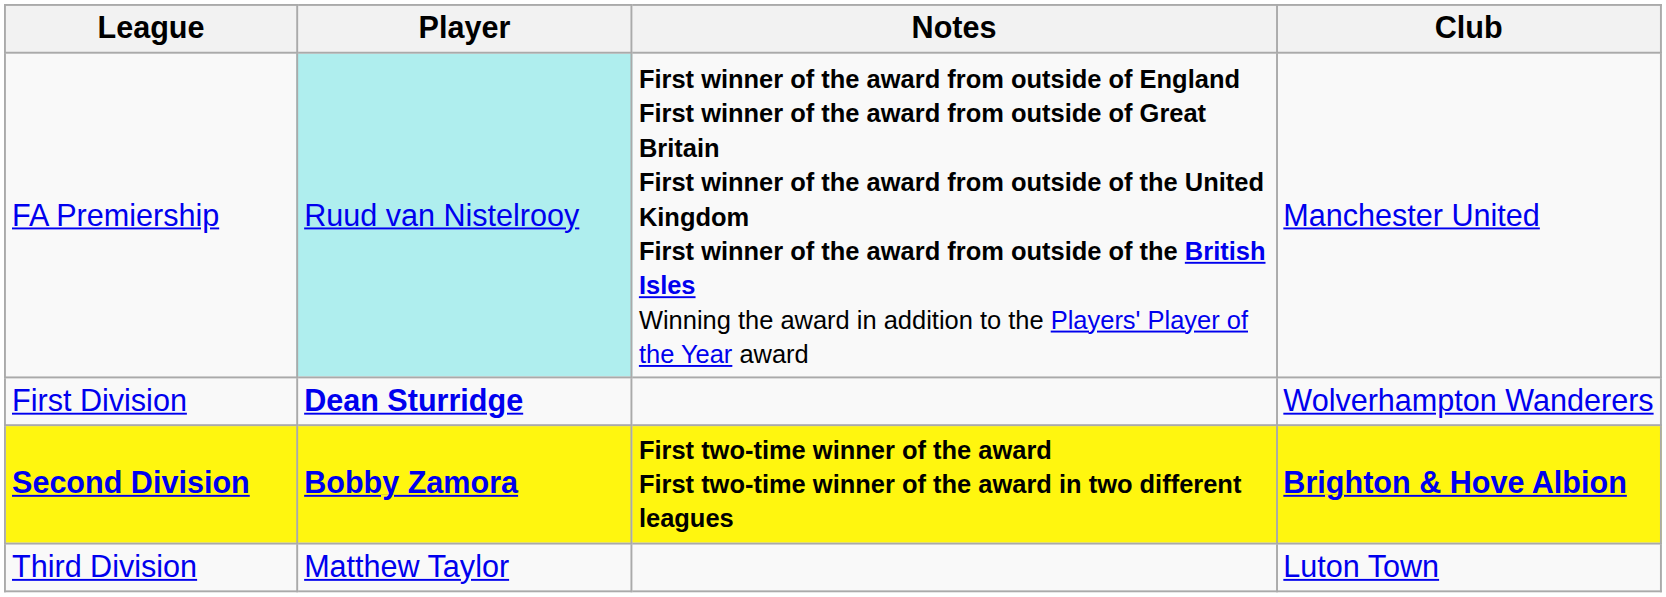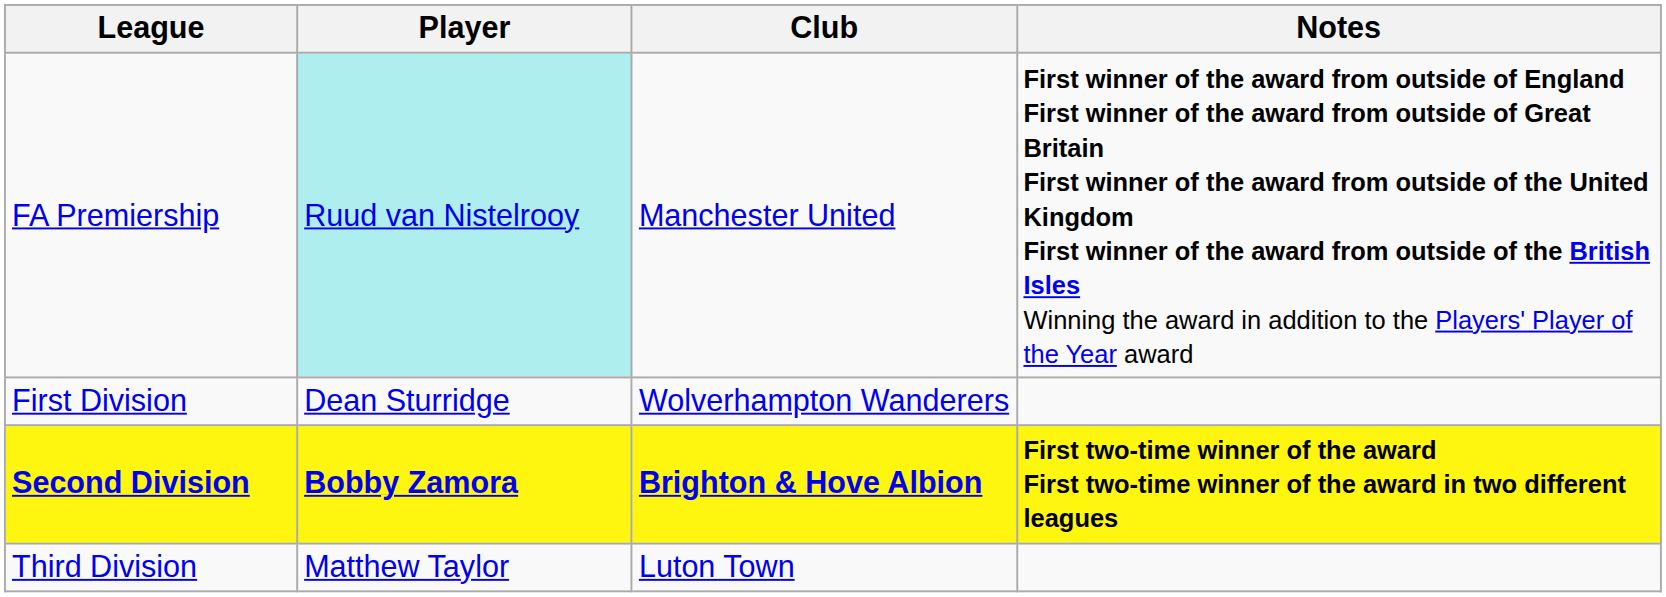 <table class="wikitable">
 <tr>
 <th>League</th>
 <th>Player</th>
+<th>Club</th>
 <th width="350px">Notes</th>
-<th>Club</th>
 </tr>
 <tr>
 <td width="150px"><a href='#'>FA Premiership</a></td>
 <td width="175px" style="background: paleturquoise;"> <a href='#'>Ruud van Nistelrooy</a></td>
+<td width="200px"><a href='#'>Manchester United</a></td>
 <td><small><strong>First winner of the award from outside of England</strong><br><strong>First winner of the award from outside of Great Britain</strong><br><strong>First winner of the award from outside of the United Kingdom</strong><br><strong>First winner of the award from outside of the <a href='#'>British Isles</a></strong><br>Winning the award in addition to the <a href='#'>Players' Player of the Year</a> award</small></td>
-<td width="200px"><a href='#'>Manchester United</a></td>
 </tr>
 <tr>
 <td><a href='#'>First Division</a></td>
-<td><strong> <a href='#'>Dean Sturridge</a></strong></td>
+<td> <a href='#'>Dean Sturridge</a></td>
+<td><a href='#'>Wolverhampton Wanderers</a></td>
 <td></td>
-<td><a href='#'>Wolverhampton Wanderers</a></td>
 </tr>
 <tr bgcolor=#FFF60F>
 <td><strong><a href='#'>Second Division</a></strong></td>
 <td> <strong><a href='#'>Bobby Zamora</a></strong></td>
+<td><strong><a href='#'>Brighton & Hove Albion</a></strong></td>
 <td><small><strong>First two-time winner of the award</strong><br><strong>First two-time winner of the award in two different leagues</strong></small></td>
-<td><strong><a href='#'>Brighton & Hove Albion</a></strong></td>
 </tr>
 <tr>
 <td><a href='#'>Third Division</a></td>
 <td> <a href='#'>Matthew Taylor</a></td>
+<td><a href='#'>Luton Town</a></td>
 <td></td>
-<td><a href='#'>Luton Town</a></td>
 </tr>
 </table>
